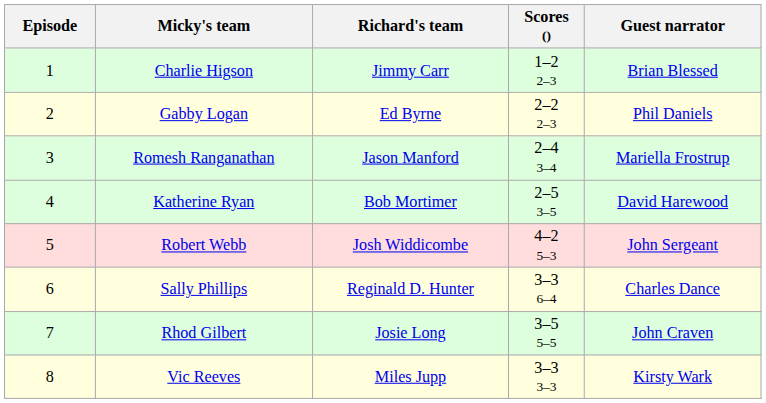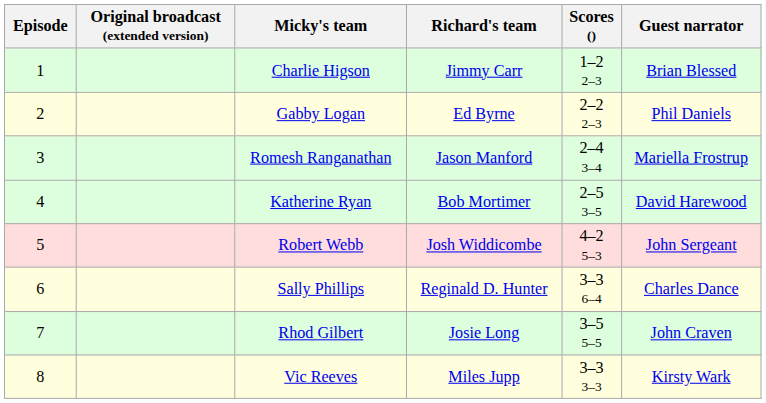 <table class="wikitable" style="text-align:center; width:750px;">
 <tr>
 <th>Episode</th>
+<th>Original broadcast<br><small>(extended version)</small></th>
 <th>Micky's team</th>
 <th>Richard's team</th>
 <th>Scores<br><small>()</small></th>
 <th>Guest narrator</th>
 </tr>
 <tr bgcolor="ddffdd">
 <td>1</td>
+<td><br><small></small></td>
 <td><a href='#'>Charlie Higson</a></td>
 <td><a href='#'>Jimmy Carr</a></td>
 <td>1–2<br><small>2–3</small></td>
 <td><a href='#'>Brian Blessed</a></td>
 </tr>
 <tr bgcolor="ffffdd">
 <td>2</td>
+<td><br><div><small></small></div></td>
 <td><a href='#'>Gabby Logan</a></td>
 <td><a href='#'>Ed Byrne</a></td>
 <td>2–2<br><div><small>2–3</small></div></td>
 <td><a href='#'>Phil Daniels</a></td>
 </tr>
 <tr bgcolor="ddffdd">
 <td>3</td>
+<td><br><small></small></td>
 <td><a href='#'>Romesh Ranganathan</a></td>
 <td><a href='#'>Jason Manford</a></td>
 <td>2–4<br><small>3–4</small></td>
 <td><a href='#'>Mariella Frostrup</a></td>
 </tr>
 <tr bgcolor="ddffdd">
 <td>4</td>
+<td><br><small></small></td>
 <td><a href='#'>Katherine Ryan</a></td>
 <td><a href='#'>Bob Mortimer</a></td>
 <td>2–5<br><small>3–5</small></td>
 <td><a href='#'>David Harewood</a></td>
 </tr>
 <tr bgcolor="ffdddd">
 <td>5</td>
+<td><br><small></small></td>
 <td><a href='#'>Robert Webb</a></td>
 <td><a href='#'>Josh Widdicombe</a></td>
 <td>4–2<br><small>5–3</small></td>
 <td><a href='#'>John Sergeant</a></td>
 </tr>
 <tr bgcolor="ffffdd">
 <td>6</td>
+<td><br><div><small></small></div></td>
 <td><a href='#'>Sally Phillips</a></td>
 <td><a href='#'>Reginald D. Hunter</a></td>
 <td>3–3<br><div><small>6–4</small></div></td>
 <td><a href='#'>Charles Dance</a></td>
 </tr>
 <tr bgcolor="ddffdd">
 <td>7</td>
+<td><br><div><small></small></div></td>
 <td><a href='#'>Rhod Gilbert</a></td>
 <td><a href='#'>Josie Long</a></td>
 <td>3–5<br><div><small>5–5</small></div></td>
 <td><a href='#'>John Craven</a></td>
 </tr>
 <tr bgcolor="ffffdd">
 <td>8</td>
+<td><br><small></small></td>
 <td><a href='#'>Vic Reeves</a></td>
 <td><a href='#'>Miles Jupp</a></td>
 <td>3–3<br><small>3–3</small></td>
 <td><a href='#'>Kirsty Wark</a></td>
 </tr>
 </table>
